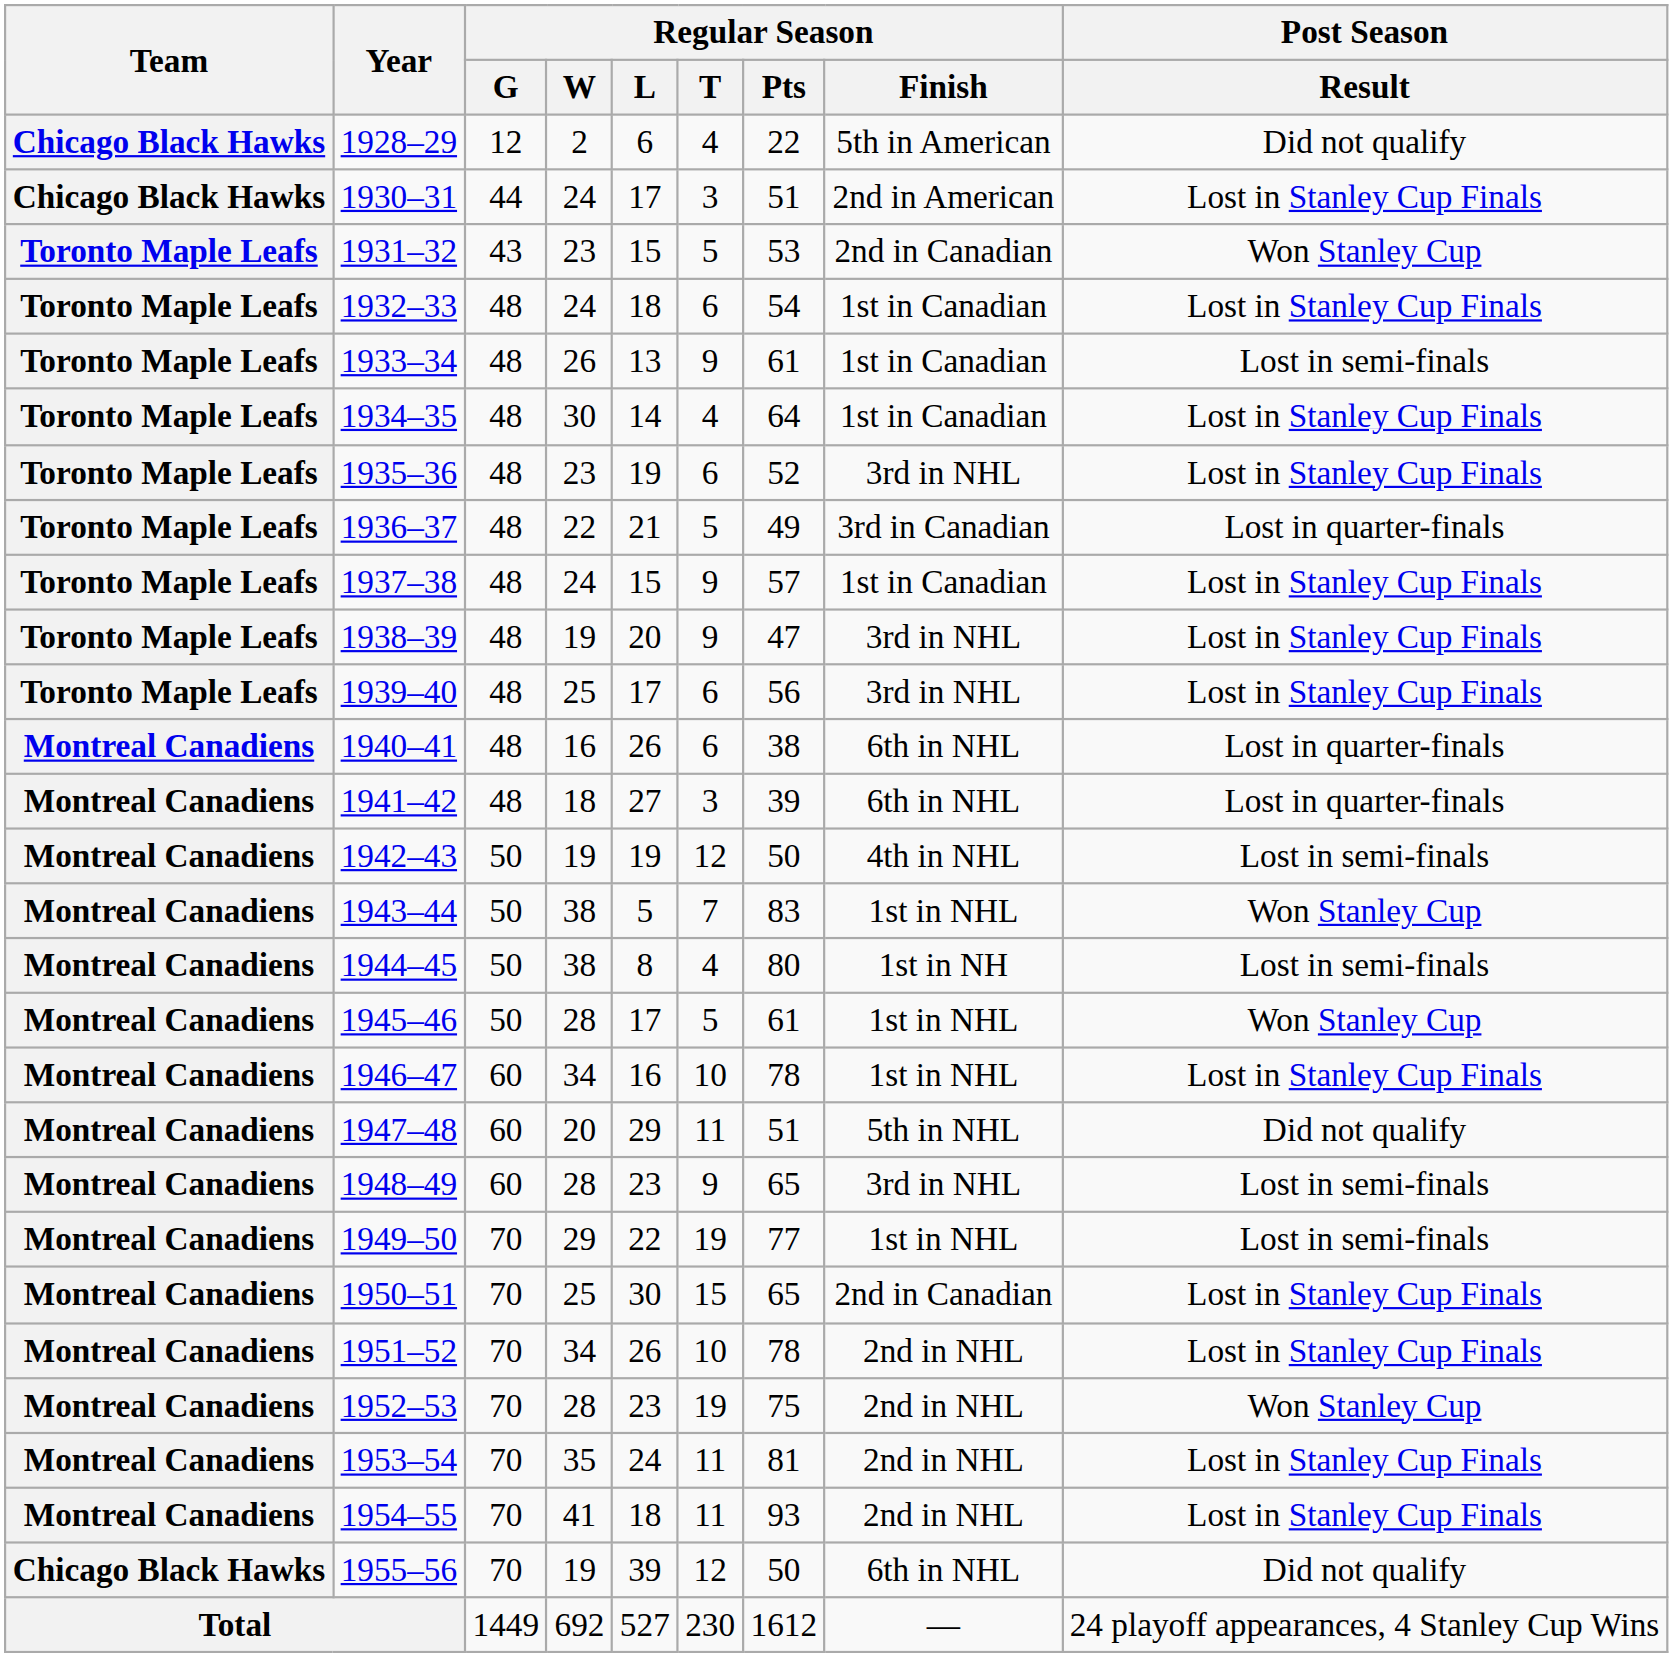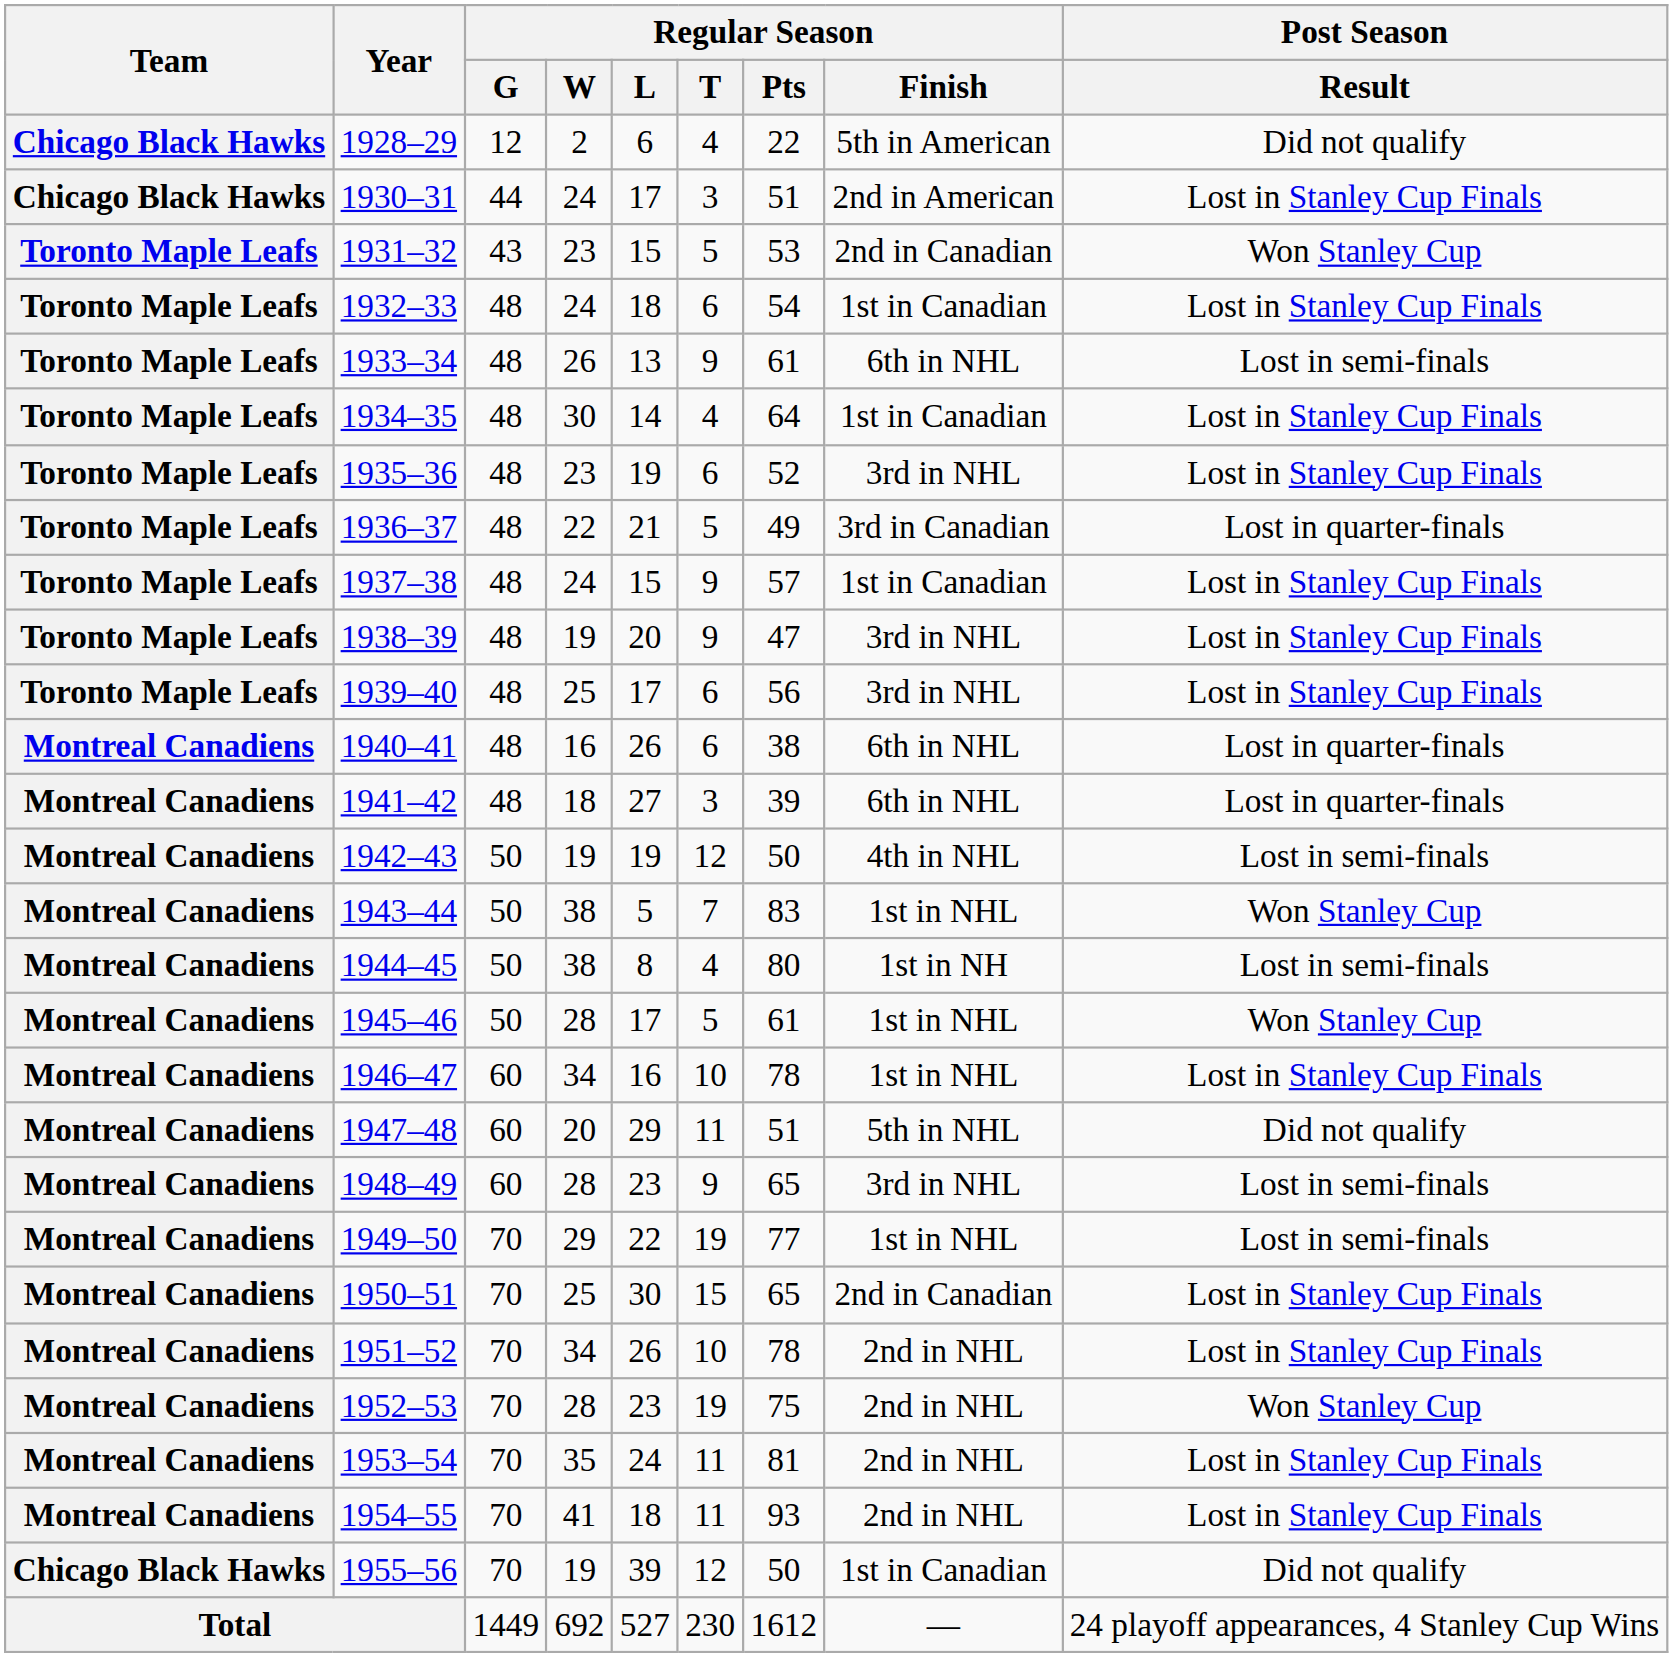 <table class="wikitable" style="font-size: 95%; text-align:center;">
 <tr>
 <th rowspan="2">Team</th>
 <th rowspan="2">Year</th>
 <th colspan="6">Regular Season</th>
 <th colspan="1">Post Season</th>
 </tr>
 <tr>
 <th>G</th>
 <th>W</th>
 <th>L</th>
 <th>T</th>
 <th>Pts</th>
 <th>Finish</th>
 <th>Result</th>
 </tr>
 <tr>
 <th><a href='#'>Chicago Black Hawks</a></th>
 <td><a href='#'>1928–29</a></td>
 <td>12</td>
 <td>2</td>
 <td>6</td>
 <td>4</td>
 <td>22</td>
 <td>5th in American</td>
 <td>Did not qualify</td>
 </tr>
 <tr>
 <th>Chicago Black Hawks</th>
 <td><a href='#'>1930–31</a></td>
 <td>44</td>
 <td>24</td>
 <td>17</td>
 <td>3</td>
 <td>51</td>
 <td>2nd in American</td>
 <td>Lost in <a href='#'>Stanley Cup Finals</a></td>
 </tr>
 <tr>
 <th><a href='#'>Toronto Maple Leafs</a></th>
 <td><a href='#'>1931–32</a></td>
 <td>43</td>
 <td>23</td>
 <td>15</td>
 <td>5</td>
 <td>53</td>
 <td>2nd in Canadian</td>
 <td>Won <a href='#'>Stanley Cup</a></td>
 </tr>
 <tr>
 <th>Toronto Maple Leafs</th>
 <td><a href='#'>1932–33</a></td>
 <td>48</td>
 <td>24</td>
 <td>18</td>
 <td>6</td>
 <td>54</td>
 <td>1st in Canadian</td>
 <td>Lost in <a href='#'>Stanley Cup Finals</a></td>
 </tr>
 <tr>
 <th>Toronto Maple Leafs</th>
 <td><a href='#'>1933–34</a></td>
 <td>48</td>
 <td>26</td>
 <td>13</td>
 <td>9</td>
 <td>61</td>
-<td>1st in Canadian</td>
+<td>6th in NHL</td>
 <td>Lost in semi-finals</td>
 </tr>
 <tr>
 <th>Toronto Maple Leafs</th>
 <td><a href='#'>1934–35</a></td>
 <td>48</td>
 <td>30</td>
 <td>14</td>
 <td>4</td>
 <td>64</td>
 <td>1st in Canadian</td>
 <td>Lost in <a href='#'>Stanley Cup Finals</a></td>
 </tr>
 <tr>
 <th>Toronto Maple Leafs</th>
 <td><a href='#'>1935–36</a></td>
 <td>48</td>
 <td>23</td>
 <td>19</td>
 <td>6</td>
 <td>52</td>
 <td>3rd in NHL</td>
 <td>Lost in <a href='#'>Stanley Cup Finals</a></td>
 </tr>
 <tr>
 <th>Toronto Maple Leafs</th>
 <td><a href='#'>1936–37</a></td>
 <td>48</td>
 <td>22</td>
 <td>21</td>
 <td>5</td>
 <td>49</td>
 <td>3rd in Canadian</td>
 <td>Lost in quarter-finals</td>
 </tr>
 <tr>
 <th>Toronto Maple Leafs</th>
 <td><a href='#'>1937–38</a></td>
 <td>48</td>
 <td>24</td>
 <td>15</td>
 <td>9</td>
 <td>57</td>
 <td>1st in Canadian</td>
 <td>Lost in <a href='#'>Stanley Cup Finals</a></td>
 </tr>
 <tr>
 <th>Toronto Maple Leafs</th>
 <td><a href='#'>1938–39</a></td>
 <td>48</td>
 <td>19</td>
 <td>20</td>
 <td>9</td>
 <td>47</td>
 <td>3rd in NHL</td>
 <td>Lost in <a href='#'>Stanley Cup Finals</a></td>
 </tr>
 <tr>
 <th>Toronto Maple Leafs</th>
 <td><a href='#'>1939–40</a></td>
 <td>48</td>
 <td>25</td>
 <td>17</td>
 <td>6</td>
 <td>56</td>
 <td>3rd in NHL</td>
 <td>Lost in <a href='#'>Stanley Cup Finals</a></td>
 </tr>
 <tr>
 <th><a href='#'>Montreal Canadiens</a></th>
 <td><a href='#'>1940–41</a></td>
 <td>48</td>
 <td>16</td>
 <td>26</td>
 <td>6</td>
 <td>38</td>
 <td>6th in NHL</td>
 <td>Lost in quarter-finals</td>
 </tr>
 <tr>
 <th>Montreal Canadiens</th>
 <td><a href='#'>1941–42</a></td>
 <td>48</td>
 <td>18</td>
 <td>27</td>
 <td>3</td>
 <td>39</td>
 <td>6th in NHL</td>
 <td>Lost in quarter-finals</td>
 </tr>
 <tr>
 <th>Montreal Canadiens</th>
 <td><a href='#'>1942–43</a></td>
 <td>50</td>
 <td>19</td>
 <td>19</td>
 <td>12</td>
 <td>50</td>
 <td>4th in NHL</td>
 <td>Lost in semi-finals</td>
 </tr>
 <tr>
 <th>Montreal Canadiens</th>
 <td><a href='#'>1943–44</a></td>
 <td>50</td>
 <td>38</td>
 <td>5</td>
 <td>7</td>
 <td>83</td>
 <td>1st in NHL</td>
 <td>Won <a href='#'>Stanley Cup</a></td>
 </tr>
 <tr>
 <th>Montreal Canadiens</th>
 <td><a href='#'>1944–45</a></td>
 <td>50</td>
 <td>38</td>
 <td>8</td>
 <td>4</td>
 <td>80</td>
 <td>1st in NH</td>
 <td>Lost in semi-finals</td>
 </tr>
 <tr>
 <th>Montreal Canadiens</th>
 <td><a href='#'>1945–46</a></td>
 <td>50</td>
 <td>28</td>
 <td>17</td>
 <td>5</td>
 <td>61</td>
 <td>1st in NHL</td>
 <td>Won <a href='#'>Stanley Cup</a></td>
 </tr>
 <tr>
 <th>Montreal Canadiens</th>
 <td><a href='#'>1946–47</a></td>
 <td>60</td>
 <td>34</td>
 <td>16</td>
 <td>10</td>
 <td>78</td>
 <td>1st in NHL</td>
 <td>Lost in <a href='#'>Stanley Cup Finals</a></td>
 </tr>
 <tr>
 <th>Montreal Canadiens</th>
 <td><a href='#'>1947–48</a></td>
 <td>60</td>
 <td>20</td>
 <td>29</td>
 <td>11</td>
 <td>51</td>
 <td>5th in NHL</td>
 <td>Did not qualify</td>
 </tr>
 <tr>
 <th>Montreal Canadiens</th>
 <td><a href='#'>1948–49</a></td>
 <td>60</td>
 <td>28</td>
 <td>23</td>
 <td>9</td>
 <td>65</td>
 <td>3rd in NHL</td>
 <td>Lost in semi-finals</td>
 </tr>
 <tr>
 <th>Montreal Canadiens</th>
 <td><a href='#'>1949–50</a></td>
 <td>70</td>
 <td>29</td>
 <td>22</td>
 <td>19</td>
 <td>77</td>
 <td>1st in NHL</td>
 <td>Lost in semi-finals</td>
 </tr>
 <tr>
 <th>Montreal Canadiens</th>
 <td><a href='#'>1950–51</a></td>
 <td>70</td>
 <td>25</td>
 <td>30</td>
 <td>15</td>
 <td>65</td>
 <td>2nd in Canadian</td>
 <td>Lost in <a href='#'>Stanley Cup Finals</a></td>
 </tr>
 <tr>
 <th>Montreal Canadiens</th>
 <td><a href='#'>1951–52</a></td>
 <td>70</td>
 <td>34</td>
 <td>26</td>
 <td>10</td>
 <td>78</td>
 <td>2nd in NHL</td>
 <td>Lost in <a href='#'>Stanley Cup Finals</a></td>
 </tr>
 <tr>
 <th>Montreal Canadiens</th>
 <td><a href='#'>1952–53</a></td>
 <td>70</td>
 <td>28</td>
 <td>23</td>
 <td>19</td>
 <td>75</td>
 <td>2nd in NHL</td>
 <td>Won <a href='#'>Stanley Cup</a></td>
 </tr>
 <tr>
 <th>Montreal Canadiens</th>
 <td><a href='#'>1953–54</a></td>
 <td>70</td>
 <td>35</td>
 <td>24</td>
 <td>11</td>
 <td>81</td>
 <td>2nd in NHL</td>
 <td>Lost in <a href='#'>Stanley Cup Finals</a></td>
 </tr>
 <tr>
 <th>Montreal Canadiens</th>
 <td><a href='#'>1954–55</a></td>
 <td>70</td>
 <td>41</td>
 <td>18</td>
 <td>11</td>
 <td>93</td>
 <td>2nd in NHL</td>
 <td>Lost in <a href='#'>Stanley Cup Finals</a></td>
 </tr>
 <tr>
 <th>Chicago Black Hawks</th>
 <td><a href='#'>1955–56</a></td>
 <td>70</td>
 <td>19</td>
 <td>39</td>
 <td>12</td>
 <td>50</td>
-<td>6th in NHL</td>
+<td>1st in Canadian</td>
 <td>Did not qualify</td>
 </tr>
 <tr>
 <th colspan="2">Total</th>
 <td>1449</td>
 <td>692</td>
 <td>527</td>
 <td>230</td>
 <td>1612</td>
 <td>—</td>
 <td>24 playoff appearances, 4 Stanley Cup Wins</td>
 </tr>
 </table>
